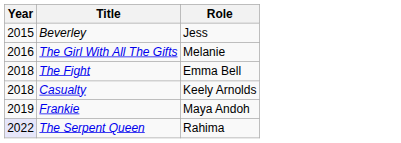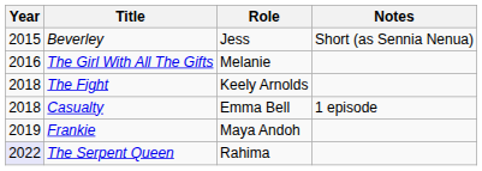 <table class="wikitable sortable">
 <tr>
 <th>Year</th>
 <th>Title</th>
 <th>Role</th>
+<th class="unsortable">Notes</th>
 </tr>
 <tr>
 <td>2015</td>
 <td><em>Beverley</em></td>
 <td>Jess</td>
+<td>Short (as Sennia Nenua)</td>
 </tr>
 <tr>
 <td>2016</td>
 <td><em><a href='#'>The Girl With All The Gifts</a></em></td>
 <td>Melanie</td>
+<td></td>
 </tr>
 <tr>
 <td>2018</td>
 <td><em><a href='#'>The Fight</a></em></td>
-<td>Emma Bell</td>
+<td>Keely Arnolds</td>
+<td></td>
 </tr>
 <tr>
 <td>2018</td>
 <td><em><a href='#'>Casualty</a></em></td>
-<td>Keely Arnolds</td>
+<td>Emma Bell</td>
+<td>1 episode</td>
 </tr>
 <tr>
 <td>2019</td>
 <td><em><a href='#'>Frankie</a></em></td>
 <td>Maya Andoh</td>
+<td></td>
 </tr>
 <tr>
 <td style="background: lavender;">2022</td>
 <td><em><a href='#'>The Serpent Queen</a></em></td>
 <td>Rahima</td>
+<td></td>
 </tr>
 </table>
